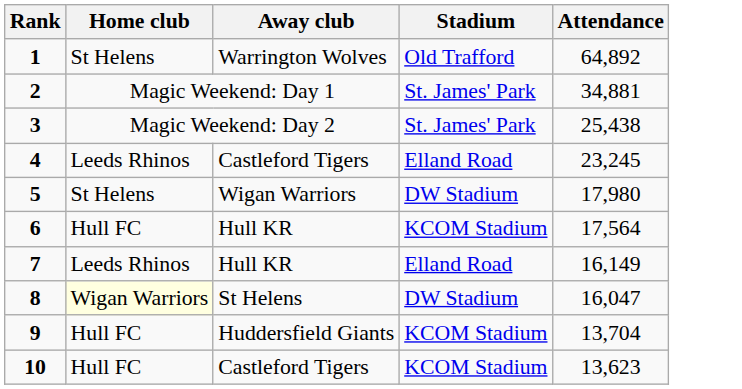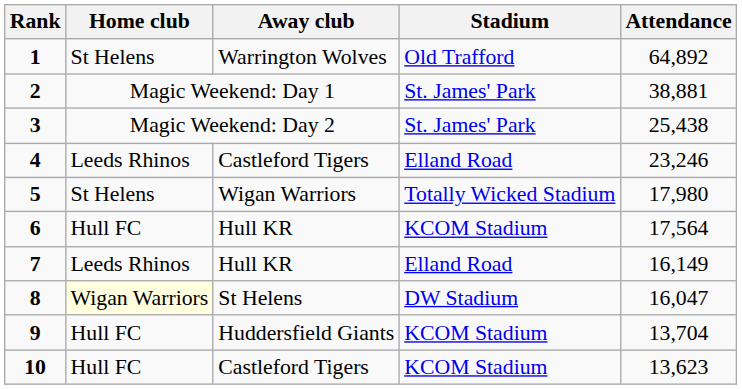 <table class="wikitable" style="text-align:center">
 <tr>
 <th>Rank</th>
 <th>Home club</th>
 <th>Away club</th>
 <th>Stadium</th>
 <th>Attendance</th>
 </tr>
 <tr>
 <td><strong>1</strong></td>
 <td align="left"> St Helens</td>
 <td align="left"> Warrington Wolves</td>
 <td align="left"><a href='#'>Old Trafford</a></td>
 <td>64,892</td>
 </tr>
 <tr>
 <td><strong>2</strong></td>
 <td align="center" colspan=2>Magic Weekend: Day 1</td>
 <td align="left"><a href='#'>St. James' Park</a></td>
-<td>34,881</td>
+<td>38,881</td>
 </tr>
 <tr>
 <td><strong>3</strong></td>
 <td align="center" colspan=2>Magic Weekend: Day 2</td>
 <td align="left"><a href='#'>St. James' Park</a></td>
 <td>25,438</td>
 </tr>
 <tr>
 <td><strong>4</strong></td>
 <td align="left"> Leeds Rhinos</td>
 <td align="left"> Castleford Tigers</td>
 <td align="left"><a href='#'>Elland Road</a></td>
-<td>23,245</td>
+<td>23,246</td>
 </tr>
 <tr>
 <td><strong>5</strong></td>
 <td align="left"> St Helens</td>
 <td align="left"> Wigan Warriors</td>
-<td align="left"><a href='#'>DW Stadium</a></td>
+<td align="left"><a href='#'>Totally Wicked Stadium</a></td>
 <td>17,980</td>
 </tr>
 <tr>
 <td><strong>6</strong></td>
 <td align="left"> Hull FC</td>
 <td align="left"> Hull KR</td>
 <td align="left"><a href='#'>KCOM Stadium</a></td>
 <td>17,564</td>
 </tr>
 <tr>
 <td><strong>7</strong></td>
 <td align="left"> Leeds Rhinos</td>
 <td align="left"> Hull KR</td>
 <td align="left"><a href='#'>Elland Road</a></td>
 <td>16,149</td>
 </tr>
 <tr>
 <td><strong>8</strong></td>
 <td align="left" style="background: lightyellow;"> Wigan Warriors</td>
 <td align="left"> St Helens</td>
 <td align="left"><a href='#'>DW Stadium</a></td>
 <td>16,047</td>
 </tr>
 <tr>
 <td><strong>9</strong></td>
 <td align="left"> Hull FC</td>
 <td align="left"> Huddersfield Giants</td>
 <td align="left"><a href='#'>KCOM Stadium</a></td>
 <td>13,704</td>
 </tr>
 <tr>
 <td><strong>10</strong></td>
 <td align="left"> Hull FC</td>
 <td align="left"> Castleford Tigers</td>
 <td align="left"><a href='#'>KCOM Stadium</a></td>
 <td>13,623</td>
 </tr>
 </table>
